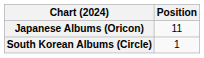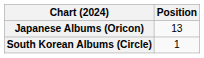 <table class="wikitable sortable plainrowheaders" style="text-align:center">
 <tr>
 <th scope="col">Chart (2024)</th>
 <th scope="col">Position</th>
 </tr>
 <tr>
 <th scope="row">Japanese Albums (Oricon)</th>
-<td>11</td>
+<td>13</td>
 </tr>
 <tr>
 <th scope="row">South Korean Albums (Circle)</th>
 <td>1</td>
 </tr>
 </table>
